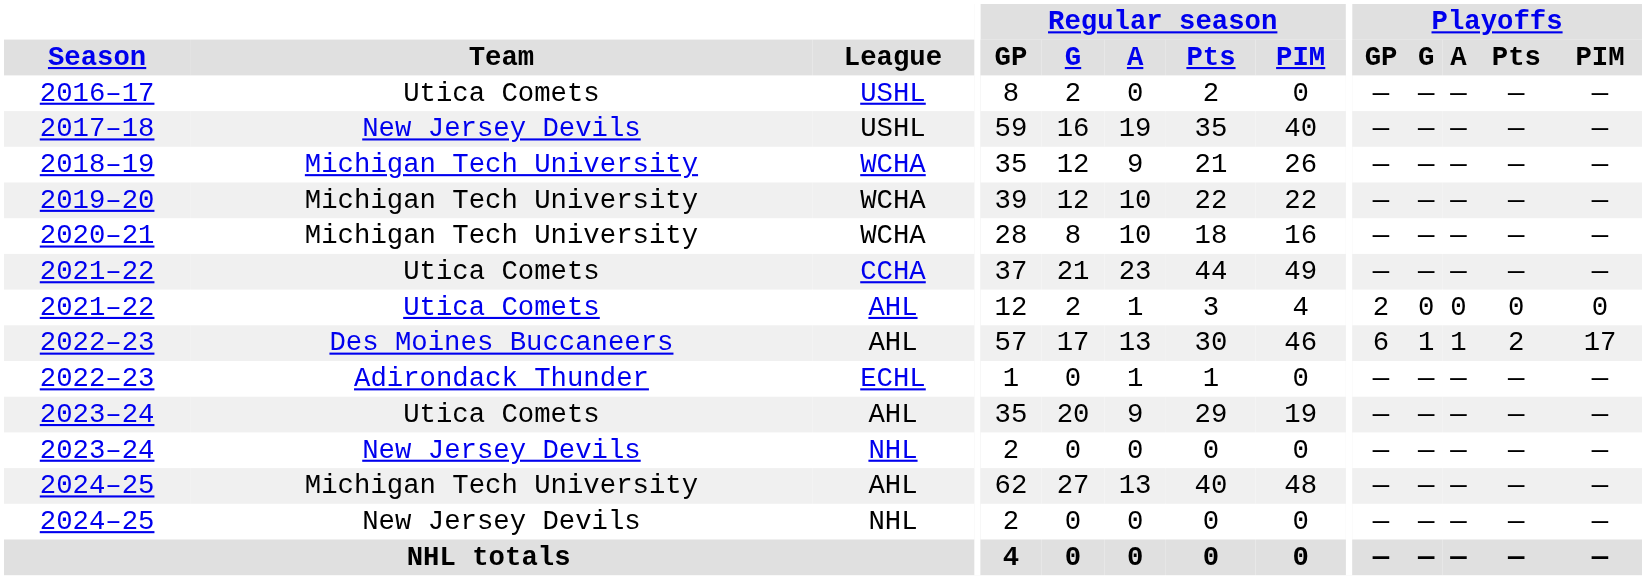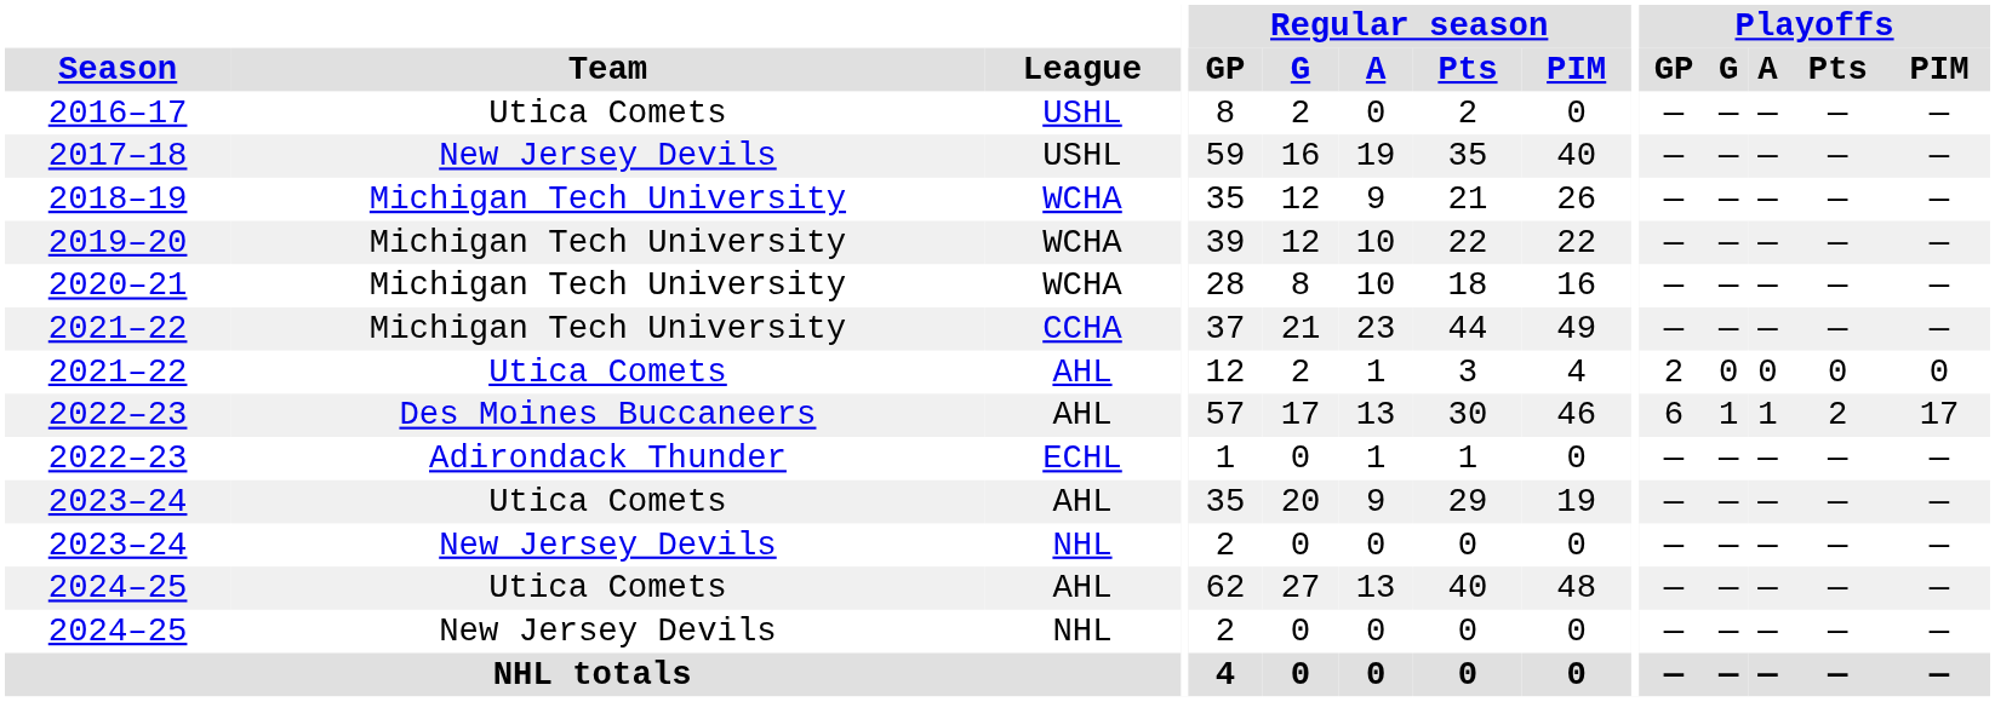 <table border="0" cellpadding="1" cellspacing="0" style="text-align:center; width:60em;">
 <tr bgcolor="#e0e0e0">
 <th colspan="3" bgcolor="#ffffff"></th>
 <th rowspan="100" bgcolor="#ffffff"></th>
 <th colspan="5"><a href='#'>Regular season</a></th>
 <th rowspan="100" bgcolor="#ffffff"></th>
 <th colspan="5"><a href='#'>Playoffs</a></th>
 </tr>
 <tr bgcolor="#e0e0e0">
 <th><a href='#'>Season</a></th>
 <th>Team</th>
 <th>League</th>
 <th>GP</th>
 <th><a href='#'>G</a></th>
 <th><a href='#'>A</a></th>
 <th><a href='#'>Pts</a></th>
 <th><a href='#'>PIM</a></th>
 <th>GP</th>
 <th>G</th>
 <th>A</th>
 <th>Pts</th>
 <th>PIM</th>
 </tr>
 <tr>
 <td><a href='#'>2016–17</a></td>
 <td>Utica Comets</td>
 <td><a href='#'>USHL</a></td>
 <td>8</td>
 <td>2</td>
 <td>0</td>
 <td>2</td>
 <td>0</td>
 <td>—</td>
 <td>—</td>
 <td>—</td>
 <td>—</td>
 <td>—</td>
 </tr>
 <tr bgcolor="#f0f0f0">
 <td><a href='#'>2017–18</a></td>
 <td><a href='#'>New Jersey Devils</a></td>
 <td>USHL</td>
 <td>59</td>
 <td>16</td>
 <td>19</td>
 <td>35</td>
 <td>40</td>
 <td>—</td>
 <td>—</td>
 <td>—</td>
 <td>—</td>
 <td>—</td>
 </tr>
 <tr>
 <td><a href='#'>2018–19</a></td>
 <td><a href='#'>Michigan Tech University</a></td>
 <td><a href='#'>WCHA</a></td>
 <td>35</td>
 <td>12</td>
 <td>9</td>
 <td>21</td>
 <td>26</td>
 <td>—</td>
 <td>—</td>
 <td>—</td>
 <td>—</td>
 <td>—</td>
 </tr>
 <tr bgcolor="#f0f0f0">
 <td><a href='#'>2019–20</a></td>
 <td>Michigan Tech University</td>
 <td>WCHA</td>
 <td>39</td>
 <td>12</td>
 <td>10</td>
 <td>22</td>
 <td>22</td>
 <td>—</td>
 <td>—</td>
 <td>—</td>
 <td>—</td>
 <td>—</td>
 </tr>
 <tr>
 <td><a href='#'>2020–21</a></td>
 <td>Michigan Tech University</td>
 <td>WCHA</td>
 <td>28</td>
 <td>8</td>
 <td>10</td>
 <td>18</td>
 <td>16</td>
 <td>—</td>
 <td>—</td>
 <td>—</td>
 <td>—</td>
 <td>—</td>
 </tr>
 <tr bgcolor="#f0f0f0">
 <td><a href='#'>2021–22</a></td>
-<td>Utica Comets</td>
+<td>Michigan Tech University</td>
 <td><a href='#'>CCHA</a></td>
 <td>37</td>
 <td>21</td>
 <td>23</td>
 <td>44</td>
 <td>49</td>
 <td>—</td>
 <td>—</td>
 <td>—</td>
 <td>—</td>
 <td>—</td>
 </tr>
 <tr>
 <td><a href='#'>2021–22</a></td>
 <td><a href='#'>Utica Comets</a></td>
 <td><a href='#'>AHL</a></td>
 <td>12</td>
 <td>2</td>
 <td>1</td>
 <td>3</td>
 <td>4</td>
 <td>2</td>
 <td>0</td>
 <td>0</td>
 <td>0</td>
 <td>0</td>
 </tr>
 <tr bgcolor="#f0f0f0">
 <td><a href='#'>2022–23</a></td>
 <td><a href='#'>Des Moines Buccaneers</a></td>
 <td>AHL</td>
 <td>57</td>
 <td>17</td>
 <td>13</td>
 <td>30</td>
 <td>46</td>
 <td>6</td>
 <td>1</td>
 <td>1</td>
 <td>2</td>
 <td>17</td>
 </tr>
 <tr>
 <td><a href='#'>2022–23</a></td>
 <td><a href='#'>Adirondack Thunder</a></td>
 <td><a href='#'>ECHL</a></td>
 <td>1</td>
 <td>0</td>
 <td>1</td>
 <td>1</td>
 <td>0</td>
 <td>—</td>
 <td>—</td>
 <td>—</td>
 <td>—</td>
 <td>—</td>
 </tr>
 <tr bgcolor="f0f0f0">
 <td><a href='#'>2023–24</a></td>
 <td>Utica Comets</td>
 <td>AHL</td>
 <td>35</td>
 <td>20</td>
 <td>9</td>
 <td>29</td>
 <td>19</td>
 <td>—</td>
 <td>—</td>
 <td>—</td>
 <td>—</td>
 <td>—</td>
 </tr>
 <tr>
 <td><a href='#'>2023–24</a></td>
 <td><a href='#'>New Jersey Devils</a></td>
 <td><a href='#'>NHL</a></td>
 <td>2</td>
 <td>0</td>
 <td>0</td>
 <td>0</td>
 <td>0</td>
 <td>—</td>
 <td>—</td>
 <td>—</td>
 <td>—</td>
 <td>—</td>
 </tr>
 <tr bgcolor="f0f0f0">
 <td><a href='#'>2024–25</a></td>
-<td>Michigan Tech University</td>
+<td>Utica Comets</td>
 <td>AHL</td>
 <td>62</td>
 <td>27</td>
 <td>13</td>
 <td>40</td>
 <td>48</td>
 <td>—</td>
 <td>—</td>
 <td>—</td>
 <td>—</td>
 <td>—</td>
 </tr>
 <tr>
 <td><a href='#'>2024–25</a></td>
 <td>New Jersey Devils</td>
 <td>NHL</td>
 <td>2</td>
 <td>0</td>
 <td>0</td>
 <td>0</td>
 <td>0</td>
 <td>—</td>
 <td>—</td>
 <td>—</td>
 <td>—</td>
 <td>—</td>
 </tr>
 <tr bgcolor="#e0e0e0">
 <th colspan="3">NHL totals</th>
 <th>4</th>
 <th>0</th>
 <th>0</th>
 <th>0</th>
 <th>0</th>
 <th>—</th>
 <th>—</th>
 <th>—</th>
 <th>—</th>
 <th>—</th>
 </tr>
 </table>
